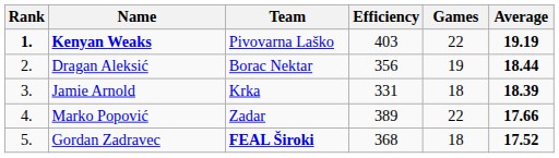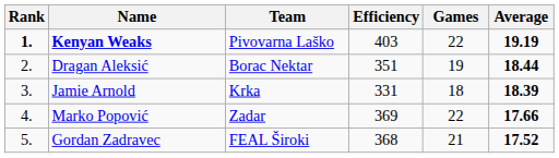 <table class="wikitable" style="text-align: center;">
 <tr>
 <th>Rank</th>
 <th width="175">Name</th>
 <th width="120">Team</th>
 <th width="60">Efficiency</th>
 <th width="60">Games</th>
 <th width="60">Average</th>
 </tr>
 <tr>
 <td><strong>1.</strong></td>
 <td align="left"> <strong><a href='#'>Kenyan Weaks</a></strong></td>
 <td align="left"> <a href='#'>Pivovarna Laško</a></td>
 <td>403</td>
 <td>22</td>
 <td><strong>19.19</strong></td>
 </tr>
 <tr>
 <td>2.</td>
 <td align="left"> <a href='#'>Dragan Aleksić</a></td>
 <td align="left"> <a href='#'>Borac Nektar</a></td>
-<td>356</td>
+<td>351</td>
 <td>19</td>
 <td><strong>18.44</strong></td>
 </tr>
 <tr>
 <td>3.</td>
 <td align="left"> <a href='#'>Jamie Arnold</a></td>
 <td align="left"> <a href='#'>Krka</a></td>
 <td>331</td>
 <td>18</td>
 <td><strong>18.39</strong></td>
 </tr>
 <tr>
 <td>4.</td>
 <td align="left"> <a href='#'>Marko Popović</a></td>
 <td align="left"> <a href='#'>Zadar</a></td>
-<td>389</td>
+<td>369</td>
 <td>22</td>
 <td><strong>17.66</strong></td>
 </tr>
 <tr>
 <td>5.</td>
 <td align="left"> <a href='#'>Gordan Zadravec</a></td>
-<td align="left"><strong> <a href='#'>FEAL Široki</a></strong></td>
+<td align="left"> <a href='#'>FEAL Široki</a></td>
 <td>368</td>
-<td>18</td>
+<td>21</td>
 <td><strong>17.52</strong></td>
 </tr>
 </table>
